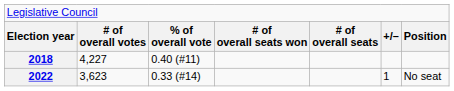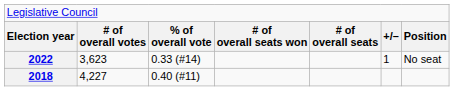 <table class=wikitable>
 <tr>
 <td colspan=7><a href='#'>Legislative Council</a></td>
 </tr>
 <tr>
 <th>Election year</th>
 <th># of<br>overall votes</th>
 <th>% of<br>overall vote</th>
 <th># of<br>overall seats won</th>
 <th># of<br>overall seats</th>
 <th>+/–</th>
 <th>Position</th>
 </tr>
 <tr>
+<th><a href='#'>2022</a></th>
+<td>3,623</td>
+<td>0.33 (#14)</td>
+<td></td>
+<td></td>
+<td> 1</td>
+<td>No seat</td>
+</tr>
+<tr>
 <th><a href='#'>2018</a></th>
 <td>4,227</td>
 <td>0.40 (#11)</td>
 <td></td>
 <td></td>
 <td></td>
 <td></td>
 </tr>
-<tr>
-<th><a href='#'>2022</a></th>
-<td>3,623</td>
-<td>0.33 (#14)</td>
-<td></td>
-<td></td>
-<td> 1</td>
-<td>No seat</td>
-</tr>
 </table>
